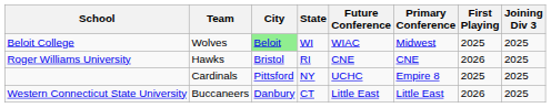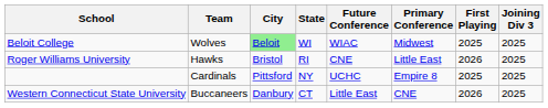 <table class="wikitable sortable" style="text-align:left;">
 <tr>
 <th>School</th>
 <th>Team</th>
 <th>City</th>
 <th>State</th>
 <th>Future<br>Conference</th>
 <th>Primary<br>Conference</th>
 <th>First<br>Playing</th>
 <th>Joining<br>Div 3</th>
 </tr>
 <tr>
 <td><a href='#'>Beloit College</a></td>
 <td>Wolves</td>
 <td style="background: lightgreen;"><a href='#'>Beloit</a></td>
 <td><a href='#'>WI</a></td>
 <td><a href='#'>WIAC</a></td>
 <td><a href='#'>Midwest</a></td>
 <td>2025</td>
 <td>2025</td>
 </tr>
 <tr>
 <td><a href='#'>Roger Williams University</a></td>
 <td>Hawks</td>
 <td><a href='#'>Bristol</a></td>
 <td><a href='#'>RI</a></td>
 <td><a href='#'>CNE</a></td>
-<td><a href='#'>CNE</a></td>
+<td><a href='#'>Little East</a></td>
 <td>2026</td>
 <td>2025</td>
 </tr>
 <tr>
 <td></td>
 <td>Cardinals</td>
 <td><a href='#'>Pittsford</a></td>
 <td><a href='#'>NY</a></td>
 <td><a href='#'>UCHC</a></td>
 <td><a href='#'>Empire 8</a></td>
 <td>2025</td>
 <td>2025</td>
 </tr>
 <tr>
 <td><a href='#'>Western Connecticut State University</a></td>
 <td>Buccaneers</td>
 <td><a href='#'>Danbury</a></td>
 <td><a href='#'>CT</a></td>
 <td><a href='#'>Little East</a></td>
-<td><a href='#'>Little East</a></td>
+<td><a href='#'>CNE</a></td>
 <td>2026</td>
 <td>2025</td>
 </tr>
 </table>
